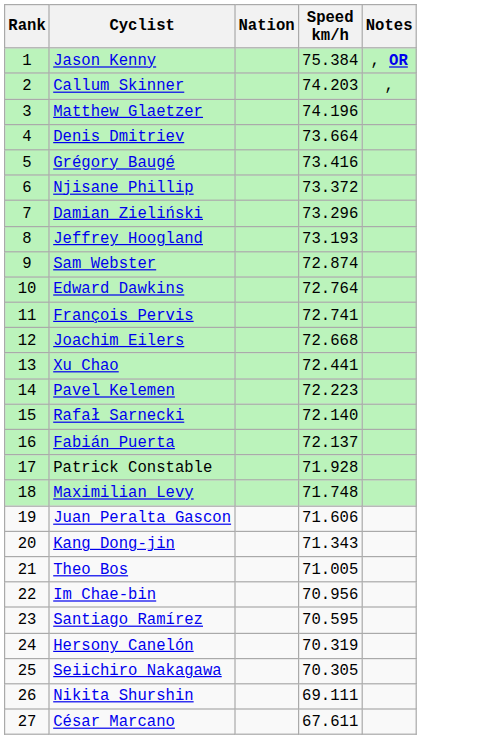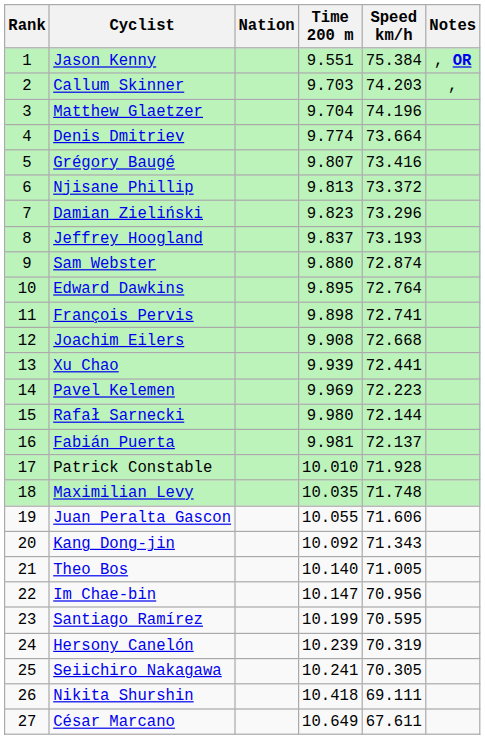 <table class="wikitable sortable" style="text-align:center;">
 <tr>
 <th>Rank</th>
 <th>Cyclist</th>
 <th>Nation</th>
+<th>Time<br>200 m</th>
 <th>Speed<br>km/h</th>
 <th>Notes</th>
 </tr>
 <tr bgcolor=bbf3bb>
 <td>1</td>
 <td align=left><a href='#'>Jason Kenny</a></td>
 <td align=left></td>
+<td>9.551</td>
 <td>75.384</td>
 <td>, <strong><a href='#'>OR</a></strong></td>
 </tr>
 <tr bgcolor=bbf3bb>
 <td>2</td>
 <td align=left><a href='#'>Callum Skinner</a></td>
 <td align=left></td>
+<td>9.703</td>
 <td>74.203</td>
 <td>, </td>
 </tr>
 <tr bgcolor=bbf3bb>
 <td>3</td>
 <td align=left><a href='#'>Matthew Glaetzer</a></td>
 <td align=left></td>
+<td>9.704</td>
 <td>74.196</td>
 <td></td>
 </tr>
 <tr bgcolor=bbf3bb>
 <td>4</td>
 <td align=left><a href='#'>Denis Dmitriev</a></td>
 <td align=left></td>
+<td>9.774</td>
 <td>73.664</td>
 <td></td>
 </tr>
 <tr bgcolor=bbf3bb>
 <td>5</td>
 <td align=left><a href='#'>Grégory Baugé</a></td>
 <td align=left></td>
+<td>9.807</td>
 <td>73.416</td>
 <td></td>
 </tr>
 <tr bgcolor=bbf3bb>
 <td>6</td>
 <td align=left><a href='#'>Njisane Phillip</a></td>
 <td align=left></td>
+<td>9.813</td>
 <td>73.372</td>
 <td></td>
 </tr>
 <tr bgcolor=bbf3bb>
 <td>7</td>
 <td align=left><a href='#'>Damian Zieliński</a></td>
 <td align=left></td>
+<td>9.823</td>
 <td>73.296</td>
 <td></td>
 </tr>
 <tr bgcolor=bbf3bb>
 <td>8</td>
 <td align=left><a href='#'>Jeffrey Hoogland</a></td>
 <td align=left></td>
+<td>9.837</td>
 <td>73.193</td>
 <td></td>
 </tr>
 <tr bgcolor=bbf3bb>
 <td>9</td>
 <td align=left><a href='#'>Sam Webster</a></td>
 <td align=left></td>
+<td>9.880</td>
 <td>72.874</td>
 <td></td>
 </tr>
 <tr bgcolor=bbf3bb>
 <td>10</td>
 <td align=left><a href='#'>Edward Dawkins</a></td>
 <td align=left></td>
+<td>9.895</td>
 <td>72.764</td>
 <td></td>
 </tr>
 <tr bgcolor=bbf3bb>
 <td>11</td>
 <td align=left><a href='#'>François Pervis</a></td>
 <td align=left></td>
+<td>9.898</td>
 <td>72.741</td>
 <td></td>
 </tr>
 <tr bgcolor=bbf3bb>
 <td>12</td>
 <td align=left><a href='#'>Joachim Eilers</a></td>
 <td align=left></td>
+<td>9.908</td>
 <td>72.668</td>
 <td></td>
 </tr>
 <tr bgcolor=bbf3bb>
 <td>13</td>
 <td align=left><a href='#'>Xu Chao</a></td>
 <td align=left></td>
+<td>9.939</td>
 <td>72.441</td>
 <td></td>
 </tr>
 <tr bgcolor=bbf3bb>
 <td>14</td>
 <td align=left><a href='#'>Pavel Kelemen</a></td>
 <td align=left></td>
+<td>9.969</td>
 <td>72.223</td>
 <td></td>
 </tr>
 <tr bgcolor=bbf3bb>
 <td>15</td>
 <td align=left><a href='#'>Rafał Sarnecki</a></td>
 <td align=left></td>
-<td>72.140</td>
+<td>9.980</td>
+<td>72.144</td>
 <td></td>
 </tr>
 <tr bgcolor=bbf3bb>
 <td>16</td>
 <td align=left><a href='#'>Fabián Puerta</a></td>
 <td align=left></td>
+<td>9.981</td>
 <td>72.137</td>
 <td></td>
 </tr>
 <tr bgcolor=bbf3bb>
 <td>17</td>
 <td align=left>Patrick Constable</td>
 <td align=left></td>
+<td>10.010</td>
 <td>71.928</td>
 <td></td>
 </tr>
 <tr bgcolor=bbf3bb>
 <td>18</td>
 <td align=left><a href='#'>Maximilian Levy</a></td>
 <td align=left></td>
+<td>10.035</td>
 <td>71.748</td>
 <td></td>
 </tr>
 <tr>
 <td>19</td>
 <td align=left><a href='#'>Juan Peralta Gascon</a></td>
 <td align=left></td>
+<td>10.055</td>
 <td>71.606</td>
 <td></td>
 </tr>
 <tr>
 <td>20</td>
 <td align=left><a href='#'>Kang Dong-jin</a></td>
 <td align=left></td>
+<td>10.092</td>
 <td>71.343</td>
 <td></td>
 </tr>
 <tr>
 <td>21</td>
 <td align=left><a href='#'>Theo Bos</a></td>
 <td align=left></td>
+<td>10.140</td>
 <td>71.005</td>
 <td></td>
 </tr>
 <tr>
 <td>22</td>
 <td align=left><a href='#'>Im Chae-bin</a></td>
 <td align=left></td>
+<td>10.147</td>
 <td>70.956</td>
 <td></td>
 </tr>
 <tr>
 <td>23</td>
 <td align=left><a href='#'>Santiago Ramírez</a></td>
 <td align=left></td>
+<td>10.199</td>
 <td>70.595</td>
 <td></td>
 </tr>
 <tr>
 <td>24</td>
 <td align=left><a href='#'>Hersony Canelón</a></td>
 <td align=left></td>
+<td>10.239</td>
 <td>70.319</td>
 <td></td>
 </tr>
 <tr>
 <td>25</td>
 <td align=left><a href='#'>Seiichiro Nakagawa</a></td>
 <td align=left></td>
+<td>10.241</td>
 <td>70.305</td>
 <td></td>
 </tr>
 <tr>
 <td>26</td>
 <td align=left><a href='#'>Nikita Shurshin</a></td>
 <td align=left></td>
+<td>10.418</td>
 <td>69.111</td>
 <td></td>
 </tr>
 <tr>
 <td>27</td>
 <td align=left><a href='#'>César Marcano</a></td>
 <td align=left></td>
+<td>10.649</td>
 <td>67.611</td>
 <td></td>
 </tr>
 </table>
